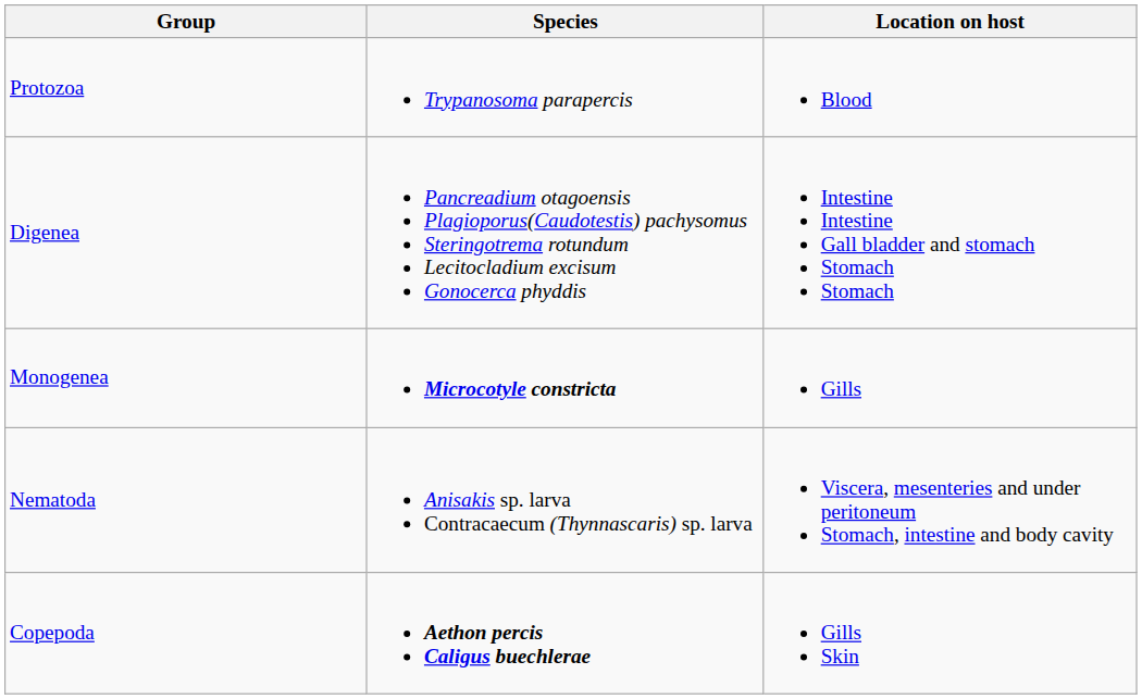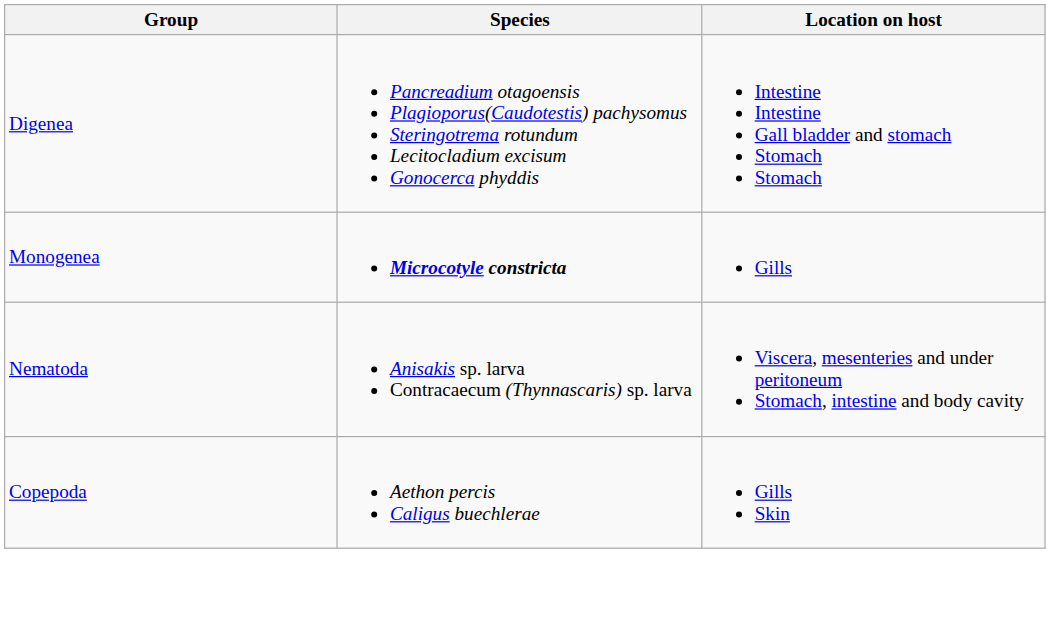 <table class="wikitable" style="text-align: left;">
 <tr>
 <th style="width:20em;">Group</th>
 <th style="width:20em;">Species</th>
 <th style="width:20em;">Location on host</th>
-</tr>
-<tr>
-<td><a href='#'>Protozoa</a></td>
-<td><br><ul><li><em><a href='#'>Trypanosoma</a> parapercis</em></li></ul></td>
-<td><br><ul><li><a href='#'>Blood</a></li></ul></td>
 </tr>
 <tr>
 <td><a href='#'>Digenea</a></td>
 <td><br><ul><li><em><a href='#'>Pancreadium</a> otagoensis</em></li><li><em><a href='#'>Plagioporus</a>(<a href='#'>Caudotestis</a>) pachysomus</em></li><li><em><a href='#'>Steringotrema</a> rotundum</em></li><li><em>Lecitocladium excisum</em></li><li><em><a href='#'>Gonocerca</a> phyddis</em></li></ul></td>
 <td><br><ul><li><a href='#'>Intestine</a></li><li><a href='#'>Intestine</a></li><li><a href='#'>Gall bladder</a> and <a href='#'>stomach</a></li><li><a href='#'>Stomach</a></li><li><a href='#'>Stomach</a></li></ul></td>
 </tr>
 <tr>
 <td><a href='#'>Monogenea</a></td>
 <td><strong><br><ul><li><em><a href='#'>Microcotyle</a> constricta</em></li></ul></strong></td>
 <td><br><ul><li><a href='#'>Gills</a></li></ul></td>
 </tr>
 <tr>
 <td><a href='#'>Nematoda</a></td>
 <td><br><ul><li><em><a href='#'>Anisakis</a></em> sp. larva</li><li>Contracaecum <em>(Thynnascaris)</em> sp. larva</li></ul></td>
 <td><br><ul><li><a href='#'>Viscera</a>, <a href='#'>mesenteries</a> and under <a href='#'>peritoneum</a></li><li><a href='#'>Stomach</a>, <a href='#'>intestine</a> and body cavity</li></ul></td>
 </tr>
 <tr>
 <td><a href='#'>Copepoda</a></td>
-<td><strong><br><ul><li><em>Aethon percis</em></li><li><em><a href='#'>Caligus</a> buechlerae</em></li></ul></strong></td>
+<td><br><ul><li><em>Aethon percis</em></li><li><em><a href='#'>Caligus</a> buechlerae</em></li></ul></td>
 <td><br><ul><li><a href='#'>Gills</a></li><li><a href='#'>Skin</a></li></ul></td>
 </tr>
 </table>
